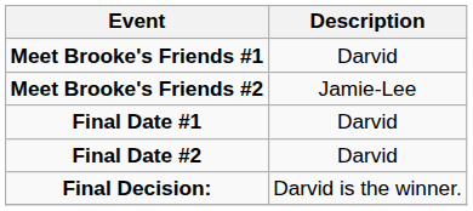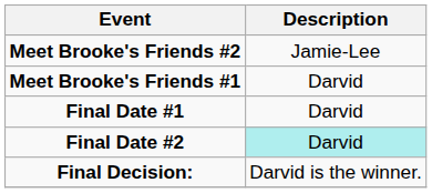 <table class="wikitable sortable" style="text-align:center;">
 <tr>
 <th>Event</th>
 <th>Description</th>
 </tr>
 <tr>
+<td><strong>Meet Brooke's Friends #2</strong></td>
+<td>Jamie-Lee</td>
+</tr>
+<tr>
 <td><strong>Meet Brooke's Friends #1</strong></td>
 <td>Darvid</td>
-</tr>
-<tr>
-<td><strong>Meet Brooke's Friends #2</strong></td>
-<td>Jamie-Lee</td>
 </tr>
 <tr>
 <td><strong>Final Date #1</strong></td>
 <td>Darvid</td>
 </tr>
 <tr>
 <td><strong>Final Date #2</strong></td>
-<td>Darvid</td>
+<td style="background: paleturquoise;">Darvid</td>
 </tr>
 <tr>
 <td><strong>Final Decision:</strong></td>
 <td>Darvid is the winner.</td>
 </tr>
 <tr>
 </tr>
 </table>
